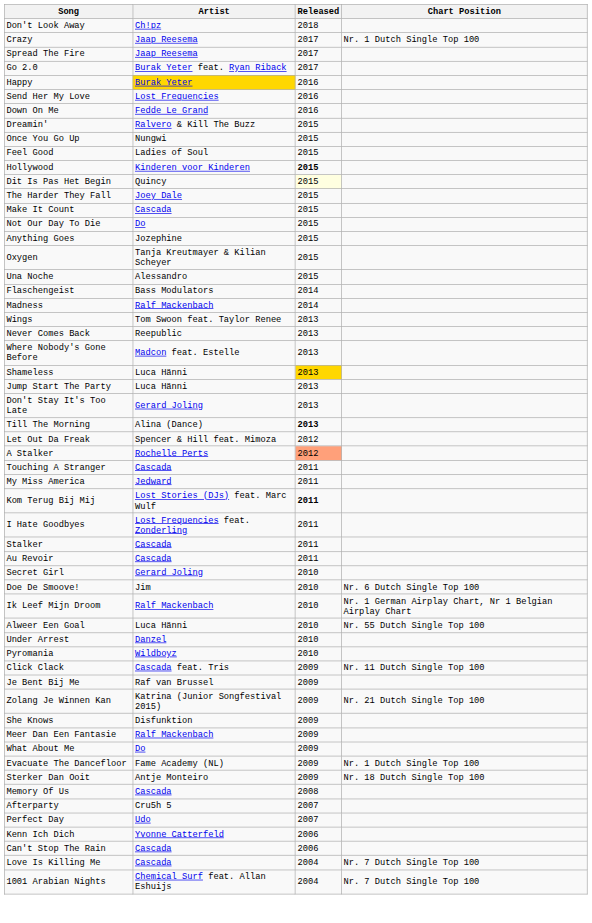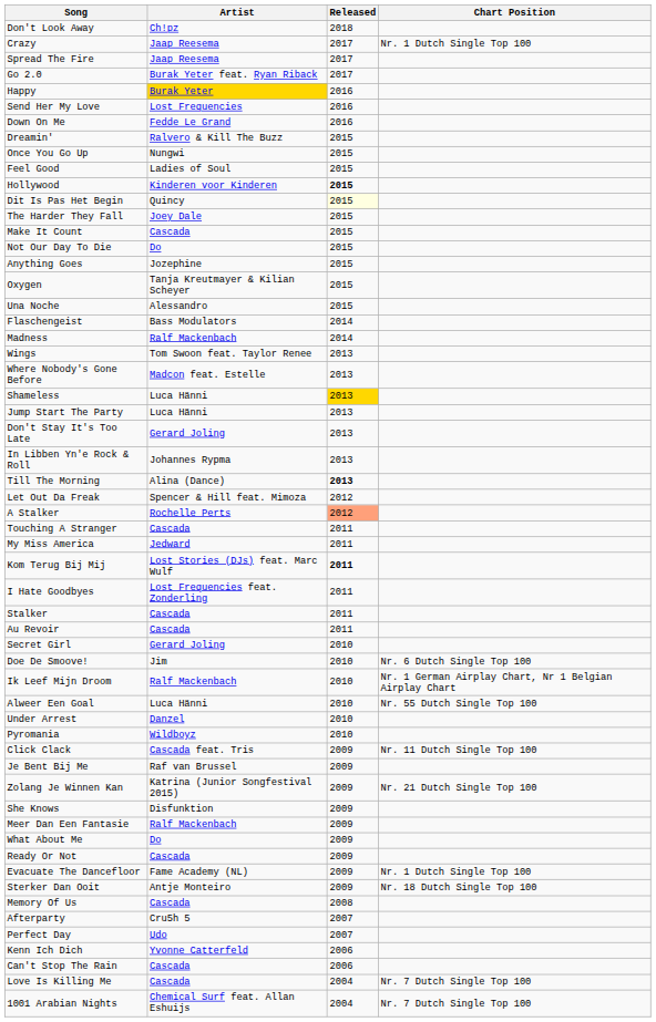 <table class="wikitable">
 <tr>
 <th>Song</th>
 <th>Artist</th>
 <th>Released</th>
 <th>Chart Position</th>
 </tr>
 <tr>
 <td>Don't Look Away</td>
 <td><a href='#'>Ch!pz</a></td>
 <td>2018</td>
 <td></td>
 </tr>
 <tr>
 <td>Crazy</td>
 <td><a href='#'>Jaap Reesema</a></td>
 <td>2017</td>
 <td>Nr. 1 Dutch Single Top 100</td>
 </tr>
 <tr>
 <td>Spread The Fire</td>
 <td><a href='#'>Jaap Reesema</a></td>
 <td>2017</td>
 <td></td>
 </tr>
 <tr>
 <td>Go 2.0</td>
 <td><a href='#'>Burak Yeter</a> feat. <a href='#'>Ryan Riback</a></td>
 <td>2017</td>
 <td></td>
 </tr>
 <tr>
 <td>Happy</td>
 <td style="background: gold;"><a href='#'>Burak Yeter</a></td>
 <td>2016</td>
 <td></td>
 </tr>
 <tr>
 <td>Send Her My Love</td>
 <td><a href='#'>Lost Frequencies</a></td>
 <td>2016</td>
 <td></td>
 </tr>
 <tr>
 <td>Down On Me</td>
 <td><a href='#'>Fedde Le Grand</a></td>
 <td>2016</td>
 <td></td>
 </tr>
 <tr>
 <td>Dreamin'</td>
 <td><a href='#'>Ralvero</a> & Kill The Buzz</td>
 <td>2015</td>
 <td></td>
 </tr>
 <tr>
 <td>Once You Go Up</td>
 <td>Nungwi</td>
 <td>2015</td>
 <td></td>
 </tr>
 <tr>
 <td>Feel Good</td>
 <td>Ladies of Soul</td>
 <td>2015</td>
 <td></td>
 </tr>
 <tr>
 <td>Hollywood</td>
 <td><a href='#'>Kinderen voor Kinderen</a></td>
 <td><strong>2015</strong></td>
 <td></td>
 </tr>
 <tr>
 <td>Dit Is Pas Het Begin</td>
 <td>Quincy</td>
 <td style="background: lightyellow;">2015</td>
 <td></td>
 </tr>
 <tr>
 <td>The Harder They Fall</td>
 <td><a href='#'>Joey Dale</a></td>
 <td>2015</td>
 <td></td>
 </tr>
 <tr>
 <td>Make It Count</td>
 <td><a href='#'>Cascada</a></td>
 <td>2015</td>
 <td></td>
 </tr>
 <tr>
 <td>Not Our Day To Die</td>
 <td><a href='#'>Do</a></td>
 <td>2015</td>
 <td></td>
 </tr>
 <tr>
 <td>Anything Goes</td>
 <td>Jozephine</td>
 <td>2015</td>
 <td></td>
 </tr>
 <tr>
 <td>Oxygen</td>
 <td>Tanja Kreutmayer & Kilian Scheyer</td>
 <td>2015</td>
 <td></td>
 </tr>
 <tr>
 <td>Una Noche</td>
 <td>Alessandro</td>
 <td>2015</td>
 <td></td>
 </tr>
 <tr>
 <td>Flaschengeist</td>
 <td>Bass Modulators</td>
 <td>2014</td>
 <td></td>
 </tr>
 <tr>
 <td>Madness</td>
 <td><a href='#'>Ralf Mackenbach</a></td>
 <td>2014</td>
 <td></td>
 </tr>
 <tr>
 <td>Wings</td>
 <td>Tom Swoon feat. Taylor Renee</td>
 <td>2013</td>
 <td></td>
 </tr>
 <tr>
-<td>Never Comes Back</td>
-<td>Reepublic</td>
-<td>2013</td>
-<td></td>
-</tr>
-<tr>
 <td>Where Nobody's Gone Before</td>
 <td><a href='#'>Madcon</a> feat. Estelle</td>
 <td>2013</td>
 <td></td>
 </tr>
 <tr>
 <td>Shameless</td>
 <td>Luca Hänni</td>
 <td style="background: gold;">2013</td>
 <td></td>
 </tr>
 <tr>
 <td>Jump Start The Party</td>
 <td>Luca Hänni</td>
 <td>2013</td>
 <td></td>
 </tr>
 <tr>
 <td>Don't Stay It's Too Late</td>
 <td><a href='#'>Gerard Joling</a></td>
+<td>2013</td>
+<td></td>
+</tr>
+<tr>
+<td>In Libben Yn'e Rock & Roll</td>
+<td>Johannes Rypma</td>
 <td>2013</td>
 <td></td>
 </tr>
 <tr>
 <td>Till The Morning</td>
 <td>Alina (Dance)</td>
 <td><strong>2013</strong></td>
 <td></td>
 </tr>
 <tr>
 <td>Let Out Da Freak</td>
 <td>Spencer & Hill feat. Mimoza</td>
 <td>2012</td>
 <td></td>
 </tr>
 <tr>
 <td>A Stalker</td>
 <td><a href='#'>Rochelle Perts</a></td>
 <td style="background: lightsalmon;">2012</td>
 <td></td>
 </tr>
 <tr>
 <td>Touching A Stranger</td>
 <td><a href='#'>Cascada</a></td>
 <td>2011</td>
 <td></td>
 </tr>
 <tr>
 <td>My Miss America</td>
 <td><a href='#'>Jedward</a></td>
 <td>2011</td>
 <td></td>
 </tr>
 <tr>
 <td>Kom Terug Bij Mij</td>
 <td><a href='#'>Lost Stories (DJs)</a> feat. Marc Wulf</td>
 <td><strong>2011</strong></td>
 <td></td>
 </tr>
 <tr>
 <td>I Hate Goodbyes</td>
 <td><a href='#'>Lost Frequencies</a> feat. <a href='#'>Zonderling</a></td>
 <td>2011</td>
 <td></td>
 </tr>
 <tr>
 <td>Stalker</td>
 <td><a href='#'>Cascada</a></td>
 <td>2011</td>
 <td></td>
 </tr>
 <tr>
 <td>Au Revoir</td>
 <td><a href='#'>Cascada</a></td>
 <td>2011</td>
 <td></td>
 </tr>
 <tr>
 <td>Secret Girl</td>
 <td><a href='#'>Gerard Joling</a></td>
 <td>2010</td>
 <td></td>
 </tr>
 <tr>
 <td>Doe De Smoove!</td>
 <td>Jim</td>
 <td>2010</td>
 <td>Nr. 6 Dutch Single Top 100</td>
 </tr>
 <tr>
 <td>Ik Leef Mijn Droom</td>
 <td><a href='#'>Ralf Mackenbach</a></td>
 <td>2010</td>
 <td>Nr. 1 German Airplay Chart, Nr 1 Belgian Airplay Chart</td>
 </tr>
 <tr>
 <td>Alweer Een Goal</td>
 <td>Luca Hänni</td>
 <td>2010</td>
 <td>Nr. 55 Dutch Single Top 100</td>
 </tr>
 <tr>
 <td>Under Arrest</td>
 <td><a href='#'>Danzel</a></td>
 <td>2010</td>
 <td></td>
 </tr>
 <tr>
 <td>Pyromania</td>
 <td><a href='#'>Wildboyz</a></td>
 <td>2010</td>
 <td></td>
 </tr>
 <tr>
 <td>Click Clack</td>
 <td><a href='#'>Cascada</a> feat. Tris</td>
 <td>2009</td>
 <td>Nr. 11 Dutch Single Top 100</td>
 </tr>
 <tr>
 <td>Je Bent Bij Me</td>
 <td>Raf van Brussel</td>
 <td>2009</td>
 <td></td>
 </tr>
 <tr>
 <td>Zolang Je Winnen Kan</td>
 <td>Katrina (Junior Songfestival 2015)</td>
 <td>2009</td>
 <td>Nr. 21 Dutch Single Top 100</td>
 </tr>
 <tr>
 <td>She Knows</td>
 <td>Disfunktion</td>
 <td>2009</td>
 <td></td>
 </tr>
 <tr>
 <td>Meer Dan Een Fantasie</td>
 <td><a href='#'>Ralf Mackenbach</a></td>
 <td>2009</td>
 <td></td>
 </tr>
 <tr>
 <td>What About Me</td>
 <td><a href='#'>Do</a></td>
 <td>2009</td>
 <td></td>
 </tr>
 <tr>
+<td>Ready Or Not</td>
+<td><a href='#'>Cascada</a></td>
+<td>2009</td>
+<td></td>
+</tr>
+<tr>
 <td>Evacuate The Dancefloor</td>
 <td>Fame Academy (NL)</td>
 <td>2009</td>
 <td>Nr. 1 Dutch Single Top 100</td>
 </tr>
 <tr>
 <td>Sterker Dan Ooit</td>
 <td>Antje Monteiro</td>
 <td>2009</td>
 <td>Nr. 18 Dutch Single Top 100</td>
 </tr>
 <tr>
 <td>Memory Of Us</td>
 <td><a href='#'>Cascada</a></td>
 <td>2008</td>
 <td></td>
 </tr>
 <tr>
 <td>Afterparty</td>
 <td>Cru5h 5</td>
 <td>2007</td>
 <td></td>
 </tr>
 <tr>
 <td>Perfect Day</td>
 <td><a href='#'>Udo</a></td>
 <td>2007</td>
 <td></td>
 </tr>
 <tr>
 <td>Kenn Ich Dich</td>
 <td><a href='#'>Yvonne Catterfeld</a></td>
 <td>2006</td>
 <td></td>
 </tr>
 <tr>
 <td>Can't Stop The Rain</td>
 <td><a href='#'>Cascada</a></td>
 <td>2006</td>
 <td></td>
 </tr>
 <tr>
 <td>Love Is Killing Me</td>
 <td><a href='#'>Cascada</a></td>
 <td>2004</td>
 <td>Nr. 7 Dutch Single Top 100</td>
 </tr>
 <tr>
 <td>1001 Arabian Nights</td>
 <td><a href='#'>Chemical Surf</a> feat. Allan Eshuijs</td>
 <td>2004</td>
 <td>Nr. 7 Dutch Single Top 100</td>
 </tr>
 </table>
